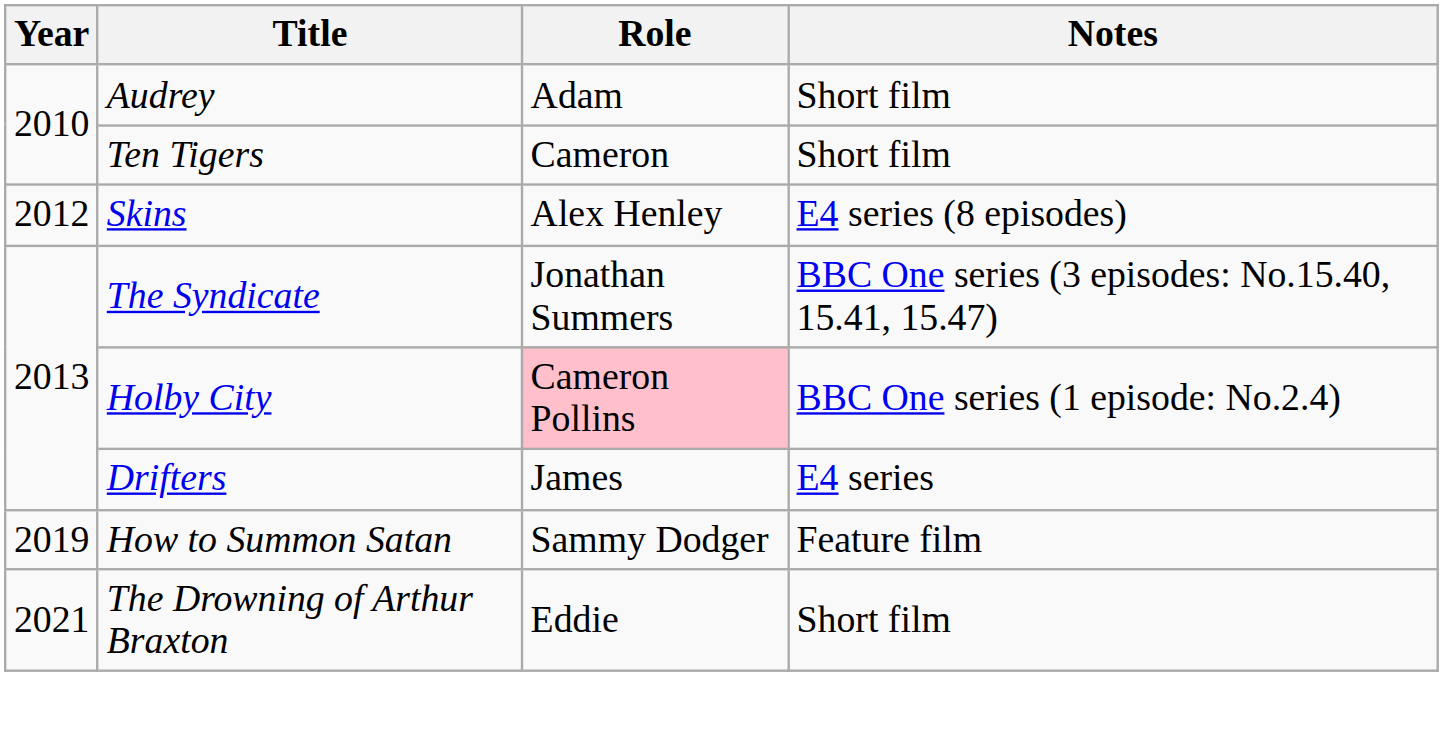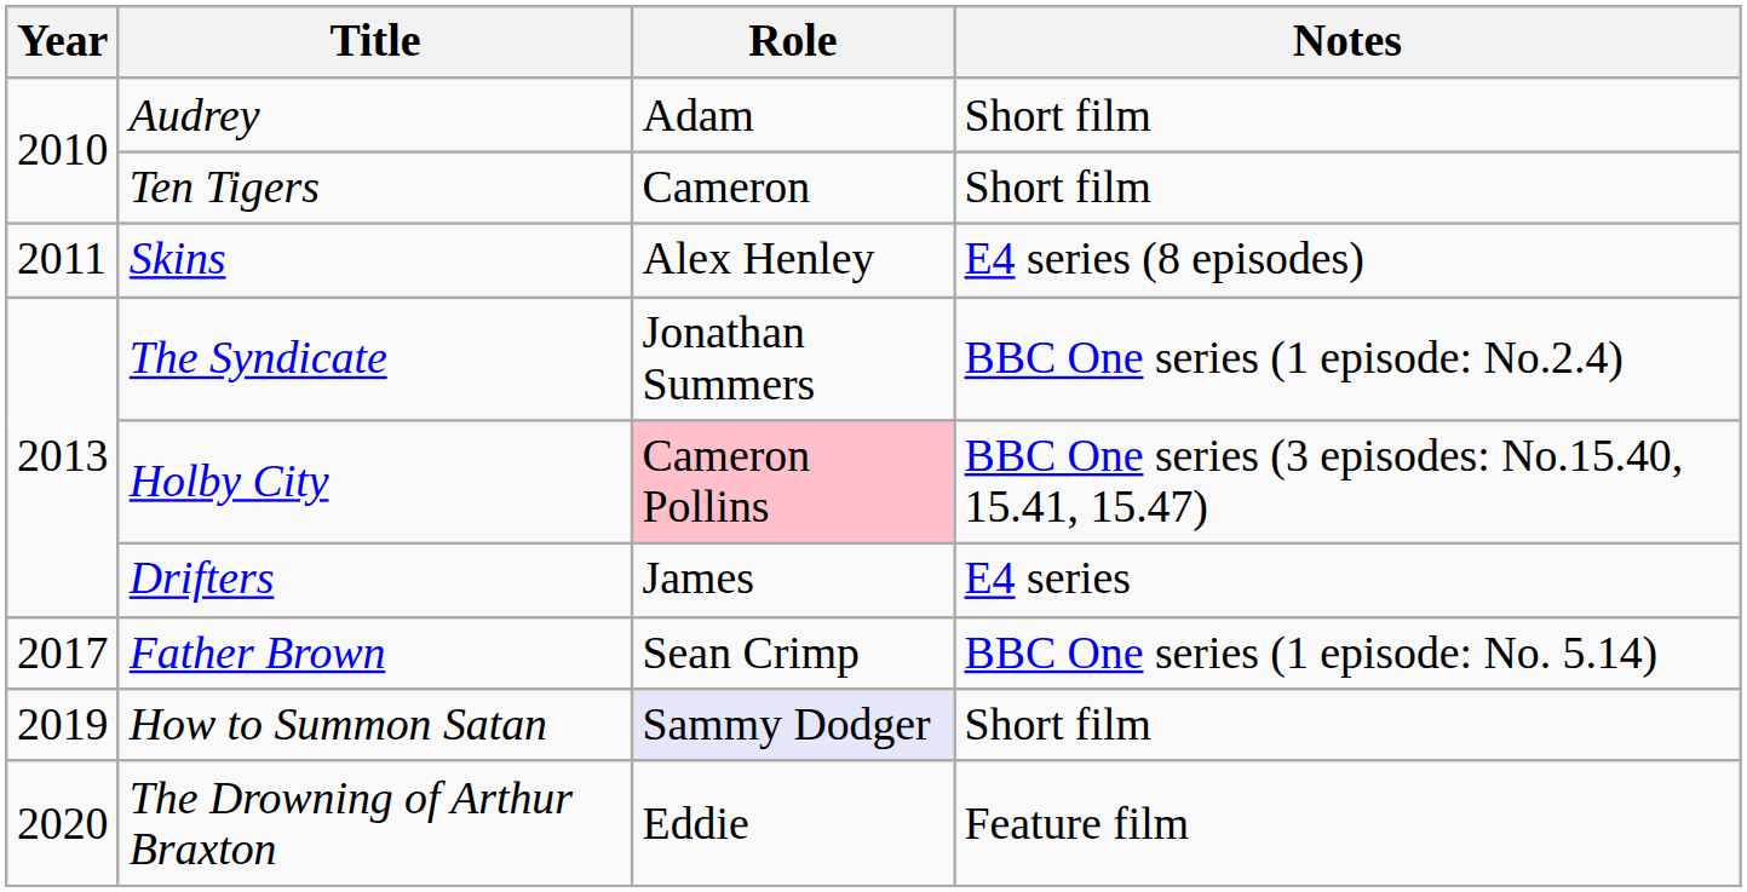 <table class="wikitable">
 <tr>
 <th>Year</th>
 <th>Title</th>
 <th>Role</th>
 <th>Notes</th>
 </tr>
 <tr>
 <td rowspan=2>2010</td>
 <td><em>Audrey</em></td>
 <td>Adam</td>
 <td>Short film</td>
 </tr>
 <tr>
 <td><em>Ten Tigers</em></td>
 <td>Cameron</td>
 <td>Short film</td>
 </tr>
 <tr>
-<td>2012</td>
+<td>2011</td>
 <td><em><a href='#'>Skins</a></em></td>
 <td>Alex Henley</td>
 <td><a href='#'>E4</a> series (8 episodes)</td>
 </tr>
 <tr>
 <td rowspan=3>2013</td>
 <td><em><a href='#'>The Syndicate</a></em></td>
 <td>Jonathan Summers</td>
-<td><a href='#'>BBC One</a> series (3 episodes: No.15.40, 15.41, 15.47)</td>
+<td><a href='#'>BBC One</a> series (1 episode: No.2.4)</td>
 </tr>
 <tr>
 <td><em><a href='#'>Holby City</a></em></td>
 <td style="background: pink;">Cameron Pollins</td>
-<td><a href='#'>BBC One</a> series (1 episode: No.2.4)</td>
+<td><a href='#'>BBC One</a> series (3 episodes: No.15.40, 15.41, 15.47)</td>
 </tr>
 <tr>
 <td><em><a href='#'>Drifters</a></em></td>
 <td>James</td>
 <td><a href='#'>E4</a> series</td>
 </tr>
 <tr>
+<td>2017</td>
+<td><em><a href='#'>Father Brown</a></em></td>
+<td>Sean Crimp</td>
+<td><a href='#'>BBC One</a> series (1 episode: No. 5.14)</td>
+</tr>
+<tr>
 <td>2019</td>
 <td><em>How to Summon Satan</em></td>
-<td>Sammy Dodger</td>
+<td style="background: lavender;">Sammy Dodger</td>
+<td>Short film</td>
+</tr>
+<tr>
+<td>2020</td>
+<td><em>The Drowning of Arthur Braxton</em></td>
+<td>Eddie</td>
 <td>Feature film</td>
 </tr>
-<tr>
-<td>2021</td>
-<td><em>The Drowning of Arthur Braxton</em></td>
-<td>Eddie</td>
-<td>Short film</td>
-</tr>
 </table>
